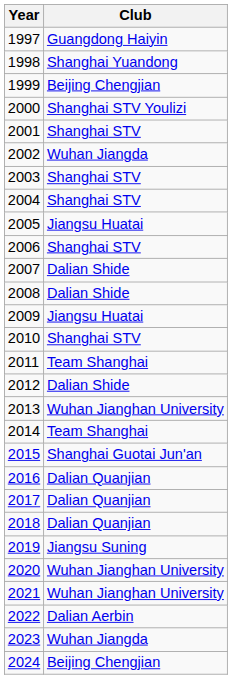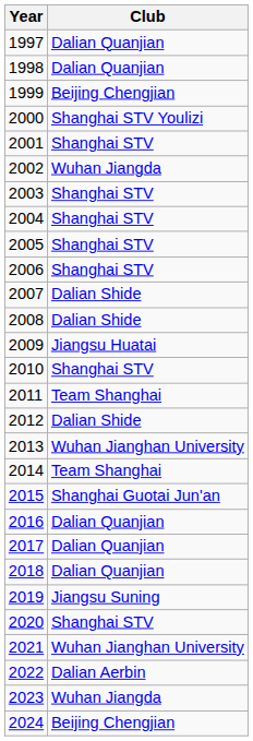 <table class="wikitable">
 <tr>
 <th>Year</th>
 <th>Club</th>
 </tr>
 <tr>
 <td>1997</td>
-<td><a href='#'>Guangdong Haiyin</a></td>
+<td><a href='#'>Dalian Quanjian</a></td>
 </tr>
 <tr>
 <td>1998</td>
-<td><a href='#'>Shanghai Yuandong</a></td>
+<td><a href='#'>Dalian Quanjian</a></td>
 </tr>
 <tr>
 <td>1999</td>
 <td><a href='#'>Beijing Chengjian</a></td>
 </tr>
 <tr>
 <td>2000</td>
 <td><a href='#'>Shanghai STV Youlizi</a></td>
 </tr>
 <tr>
 <td>2001</td>
 <td><a href='#'>Shanghai STV</a></td>
 </tr>
 <tr>
 <td>2002</td>
 <td><a href='#'>Wuhan Jiangda</a></td>
 </tr>
 <tr>
 <td>2003</td>
 <td><a href='#'>Shanghai STV</a></td>
 </tr>
 <tr>
 <td>2004</td>
 <td><a href='#'>Shanghai STV</a></td>
 </tr>
 <tr>
 <td>2005</td>
-<td><a href='#'>Jiangsu Huatai</a></td>
+<td><a href='#'>Shanghai STV</a></td>
 </tr>
 <tr>
 <td>2006</td>
 <td><a href='#'>Shanghai STV</a></td>
 </tr>
 <tr>
 <td>2007</td>
 <td><a href='#'>Dalian Shide</a></td>
 </tr>
 <tr>
 <td>2008</td>
 <td><a href='#'>Dalian Shide</a></td>
 </tr>
 <tr>
 <td>2009</td>
 <td><a href='#'>Jiangsu Huatai</a></td>
 </tr>
 <tr>
 <td>2010</td>
 <td><a href='#'>Shanghai STV</a></td>
 </tr>
 <tr>
 <td>2011</td>
 <td><a href='#'>Team Shanghai</a></td>
 </tr>
 <tr>
 <td>2012</td>
 <td><a href='#'>Dalian Shide</a></td>
 </tr>
 <tr>
 <td>2013</td>
 <td><a href='#'>Wuhan Jianghan University</a></td>
 </tr>
 <tr>
 <td>2014</td>
 <td><a href='#'>Team Shanghai</a></td>
 </tr>
 <tr>
 <td><a href='#'>2015</a></td>
 <td><a href='#'>Shanghai Guotai Jun'an</a></td>
 </tr>
 <tr>
 <td><a href='#'>2016</a></td>
 <td><a href='#'>Dalian Quanjian</a></td>
 </tr>
 <tr>
 <td><a href='#'>2017</a></td>
 <td><a href='#'>Dalian Quanjian</a></td>
 </tr>
 <tr>
 <td><a href='#'>2018</a></td>
 <td><a href='#'>Dalian Quanjian</a></td>
 </tr>
 <tr>
 <td><a href='#'>2019</a></td>
 <td><a href='#'>Jiangsu Suning</a></td>
 </tr>
 <tr>
 <td><a href='#'>2020</a></td>
-<td><a href='#'>Wuhan Jianghan University</a></td>
+<td><a href='#'>Shanghai STV</a></td>
 </tr>
 <tr>
 <td><a href='#'>2021</a></td>
 <td><a href='#'>Wuhan Jianghan University</a></td>
 </tr>
 <tr>
 <td><a href='#'>2022</a></td>
 <td><a href='#'>Dalian Aerbin</a></td>
 </tr>
 <tr>
 <td><a href='#'>2023</a></td>
 <td><a href='#'>Wuhan Jiangda</a></td>
 </tr>
 <tr>
 <td><a href='#'>2024</a></td>
 <td><a href='#'>Beijing Chengjian</a></td>
 </tr>
 </table>
